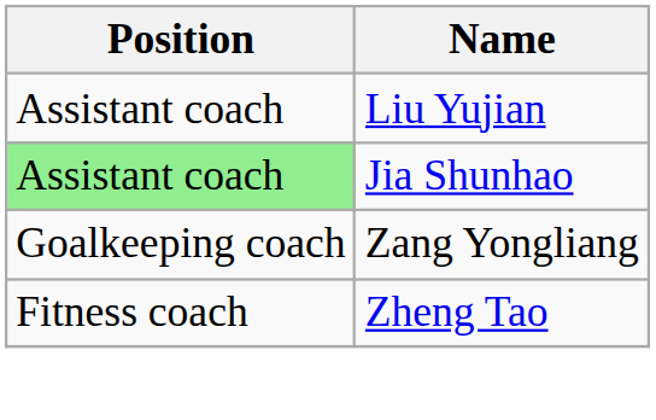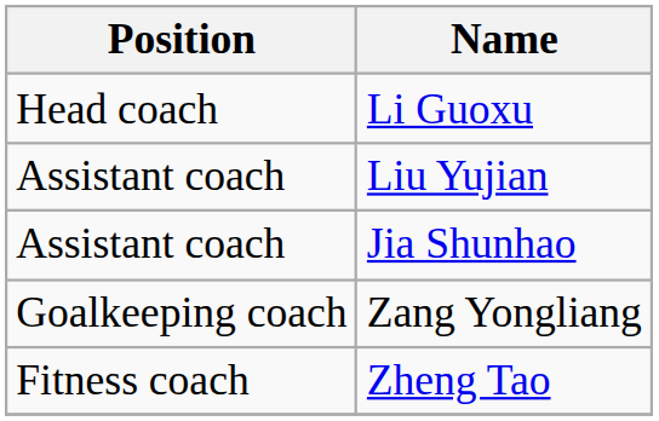 <table class="wikitable">
 <tr>
 <th>Position</th>
 <th>Name</th>
 </tr>
 <tr>
+<td>Head coach</td>
+<td><a href='#'>Li Guoxu</a></td>
+</tr>
+<tr>
 <td>Assistant coach</td>
 <td><a href='#'>Liu Yujian</a></td>
 </tr>
 <tr>
-<td style="background: lightgreen;">Assistant coach</td>
+<td>Assistant coach</td>
 <td><a href='#'>Jia Shunhao</a></td>
 </tr>
 <tr>
 <td>Goalkeeping coach</td>
 <td>Zang Yongliang</td>
 </tr>
 <tr>
 <td>Fitness coach</td>
 <td><a href='#'>Zheng Tao</a></td>
 </tr>
 <tr>
 </tr>
 </table>
